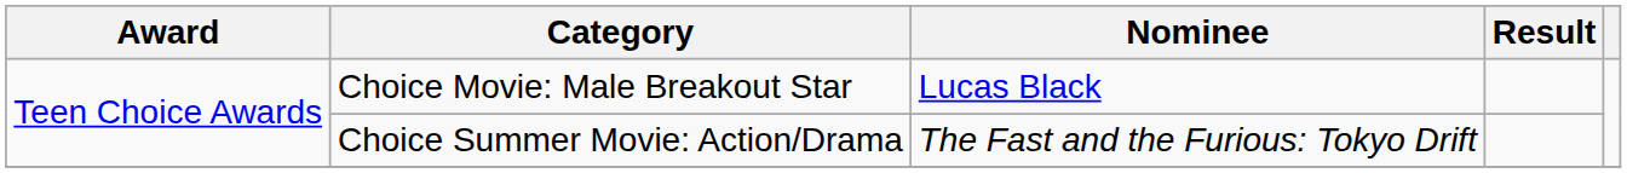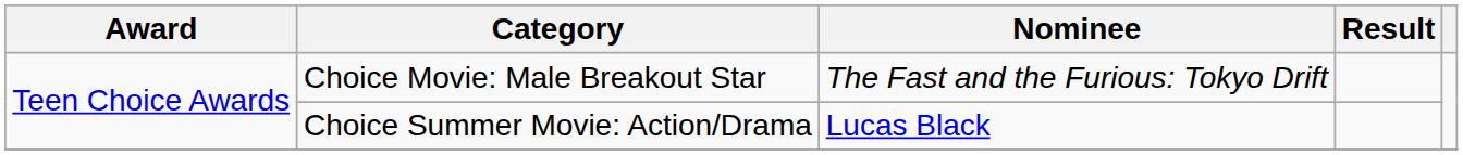 <table class="wikitable sortable">
 <tr>
 <th scope="col">Award</th>
 <th scope="col">Category</th>
 <th scope="col">Nominee</th>
 <th scope="col">Result</th>
 <th scope="col"></th>
 </tr>
 <tr>
 <td rowspan="2"><a href='#'>Teen Choice Awards</a></td>
 <td>Choice Movie: Male Breakout Star</td>
-<td><a href='#'>Lucas Black</a></td>
+<td><em>The Fast and the Furious: Tokyo Drift</em></td>
 <td></td>
 <td rowspan="2" style="text-align:center;"></td>
 </tr>
 <tr>
 <td>Choice Summer Movie: Action/Drama</td>
-<td><em>The Fast and the Furious: Tokyo Drift</em></td>
+<td><a href='#'>Lucas Black</a></td>
 <td></td>
 </tr>
 <tr>
 </tr>
 </table>
